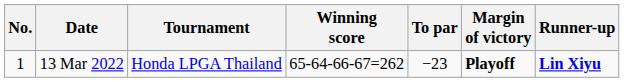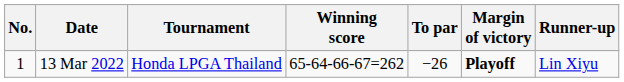 <table class="wikitable" style="font-size:95%;">
 <tr>
 <th>No.</th>
 <th>Date</th>
 <th>Tournament</th>
 <th>Winning<br>score</th>
 <th>To par</th>
 <th>Margin<br>of victory</th>
 <th>Runner-up</th>
 </tr>
 <tr>
 <td align=center>1</td>
 <td align=right>13 Mar <a href='#'>2022</a></td>
 <td><a href='#'>Honda LPGA Thailand</a></td>
 <td align=right>65-64-66-67=262</td>
-<td align=center>−23</td>
+<td align=center>−26</td>
 <td><strong>Playoff</strong></td>
-<td><strong> <a href='#'>Lin Xiyu</a></strong></td>
+<td> <a href='#'>Lin Xiyu</a></td>
 </tr>
 </table>
